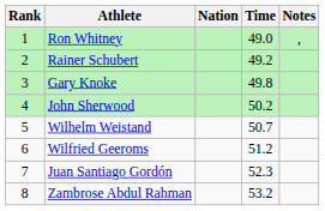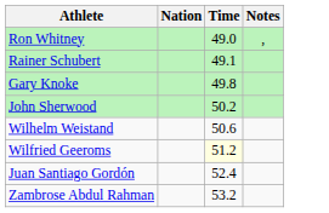 <table class="wikitable sortable" style="text-align:center">
 <tr>
-<th>Rank</th>
 <th>Athlete</th>
 <th>Nation</th>
 <th>Time</th>
 <th>Notes</th>
 </tr>
 <tr bgcolor=bbf3bb>
-<td>1</td>
 <td align="left"><a href='#'>Ron Whitney</a></td>
 <td align="left"></td>
 <td>49.0</td>
 <td>, </td>
 </tr>
 <tr bgcolor=bbf3bb>
-<td>2</td>
 <td align="left"><a href='#'>Rainer Schubert</a></td>
 <td align="left"></td>
-<td>49.2</td>
+<td>49.1</td>
 <td></td>
 </tr>
 <tr bgcolor=bbf3bb>
-<td>3</td>
 <td align="left"><a href='#'>Gary Knoke</a></td>
 <td align="left"></td>
 <td>49.8</td>
 <td></td>
 </tr>
 <tr bgcolor=bbf3bb>
-<td>4</td>
 <td align="left"><a href='#'>John Sherwood</a></td>
 <td align="left"></td>
 <td>50.2</td>
 <td></td>
 </tr>
 <tr>
-<td>5</td>
 <td align="left"><a href='#'>Wilhelm Weistand</a></td>
 <td align="left"></td>
-<td>50.7</td>
+<td>50.6</td>
 <td></td>
 </tr>
 <tr>
-<td>6</td>
 <td align="left"><a href='#'>Wilfried Geeroms</a></td>
 <td align="left"></td>
-<td>51.2</td>
+<td style="background: lightyellow;">51.2</td>
 <td></td>
 </tr>
 <tr>
-<td>7</td>
 <td align="left"><a href='#'>Juan Santiago Gordón</a></td>
 <td align="left"></td>
-<td>52.3</td>
+<td>52.4</td>
 <td></td>
 </tr>
 <tr>
-<td>8</td>
 <td align="left"><a href='#'>Zambrose Abdul Rahman</a></td>
 <td align="left"></td>
 <td>53.2</td>
 <td></td>
 </tr>
 </table>
